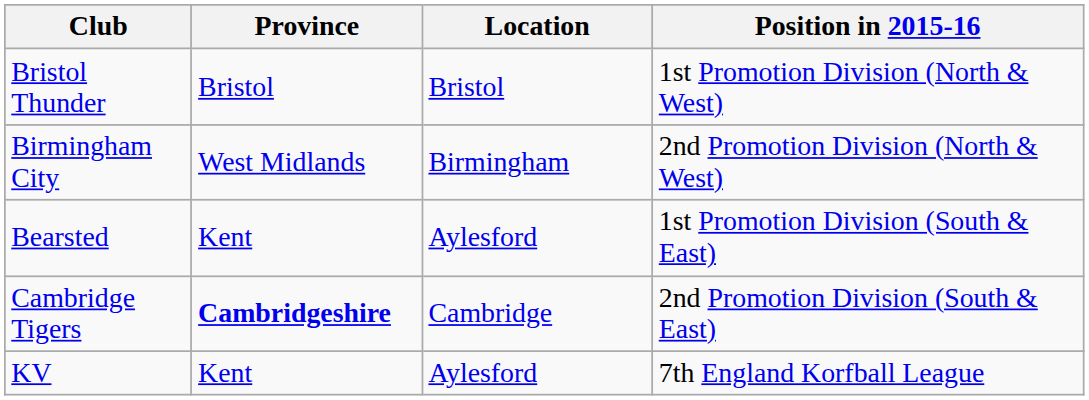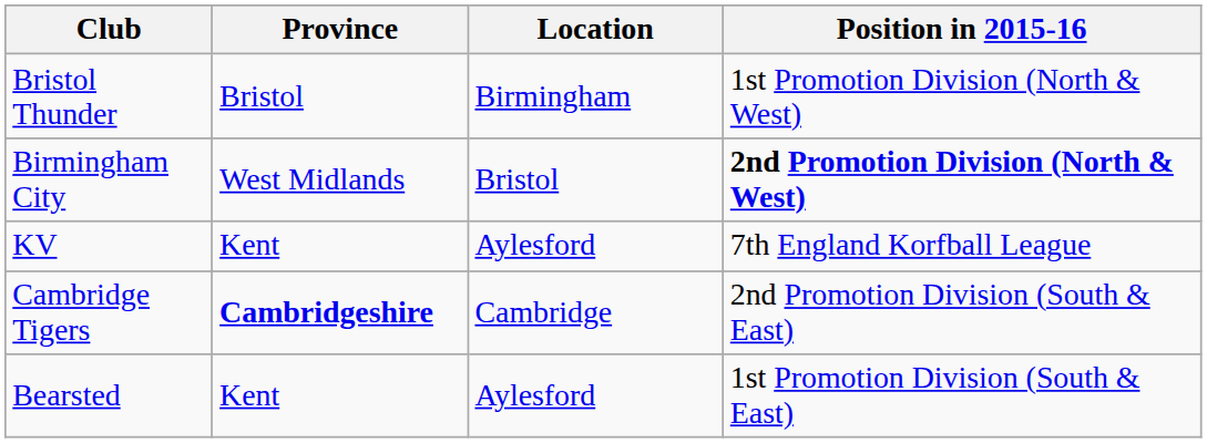 <table class="wikitable sortable">
 <tr>
 <th width=100>Club</th>
 <th width=125>Province</th>
 <th width=125>Location</th>
 <th width=240>Position in <a href='#'>2015-16</a></th>
 </tr>
 <tr>
 <td><a href='#'>Bristol Thunder</a></td>
 <td><a href='#'>Bristol</a></td>
-<td><a href='#'>Bristol</a></td>
+<td><a href='#'>Birmingham</a></td>
 <td>1st <a href='#'>Promotion Division (North & West)</a></td>
 </tr>
 <tr>
 <td><a href='#'>Birmingham City</a></td>
 <td><a href='#'>West Midlands</a></td>
-<td><a href='#'>Birmingham</a></td>
-<td>2nd <a href='#'>Promotion Division (North & West)</a></td>
+<td><a href='#'>Bristol</a></td>
+<td><strong>2nd <a href='#'>Promotion Division (North & West)</a></strong></td>
 </tr>
 <tr>
-<td><a href='#'>Bearsted</a></td>
+<td><a href='#'>KV</a></td>
 <td><a href='#'>Kent</a></td>
 <td><a href='#'>Aylesford</a></td>
-<td>1st <a href='#'>Promotion Division (South & East)</a></td>
+<td>7th <a href='#'>England Korfball League</a></td>
 </tr>
 <tr>
 <td><a href='#'>Cambridge Tigers</a></td>
 <td><strong><a href='#'>Cambridgeshire</a></strong></td>
 <td><a href='#'>Cambridge</a></td>
 <td>2nd <a href='#'>Promotion Division (South & East)</a></td>
 </tr>
 <tr>
-<td><a href='#'>KV</a></td>
+<td><a href='#'>Bearsted</a></td>
 <td><a href='#'>Kent</a></td>
 <td><a href='#'>Aylesford</a></td>
-<td>7th <a href='#'>England Korfball League</a></td>
+<td>1st <a href='#'>Promotion Division (South & East)</a></td>
 </tr>
 </table>
